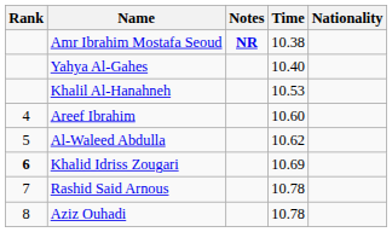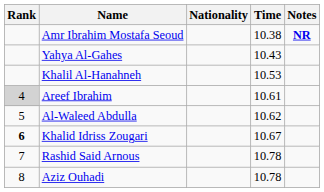 <table class="wikitable sortable" style="text-align:center;font-size:95%">
 <tr>
 <th>Rank</th>
 <th>Name</th>
+<th>Nationality</th>
+<th>Time</th>
 <th>Notes</th>
-<th>Time</th>
-<th>Nationality</th>
 </tr>
 <tr>
 <td></td>
 <td align=left><a href='#'>Amr Ibrahim Mostafa Seoud</a></td>
+<td align=left></td>
+<td>10.38</td>
 <td><strong><a href='#'>NR</a></strong></td>
-<td>10.38</td>
-<td align=left></td>
 </tr>
 <tr>
 <td></td>
 <td align=left><a href='#'>Yahya Al-Gahes</a></td>
+<td align=left></td>
+<td>10.43</td>
 <td></td>
-<td>10.40</td>
-<td align=left></td>
 </tr>
 <tr>
 <td></td>
 <td align=left><a href='#'>Khalil Al-Hanahneh</a></td>
+<td align=left></td>
+<td>10.53</td>
 <td></td>
-<td>10.53</td>
-<td align=left></td>
 </tr>
 <tr>
-<td>4</td>
+<td style="background: lightgrey;">4</td>
 <td align=left><a href='#'>Areef Ibrahim</a></td>
+<td align=left></td>
+<td>10.61</td>
 <td></td>
-<td>10.60</td>
-<td align=left></td>
 </tr>
 <tr>
 <td>5</td>
 <td align=left><a href='#'>Al-Waleed Abdulla</a></td>
+<td align=left></td>
+<td>10.62</td>
 <td></td>
-<td>10.62</td>
-<td align=left></td>
 </tr>
 <tr>
 <td><strong>6</strong></td>
 <td align=left><a href='#'>Khalid Idriss Zougari</a></td>
+<td align=left></td>
+<td>10.67</td>
 <td></td>
-<td>10.69</td>
-<td align=left></td>
 </tr>
 <tr>
 <td>7</td>
 <td align=left><a href='#'>Rashid Said Arnous</a></td>
+<td align=left></td>
+<td>10.78</td>
 <td></td>
-<td>10.78</td>
-<td align=left></td>
 </tr>
 <tr>
 <td>8</td>
 <td align=left><a href='#'>Aziz Ouhadi</a></td>
+<td align=left></td>
+<td>10.78</td>
 <td></td>
-<td>10.78</td>
-<td align=left></td>
 </tr>
 </table>
